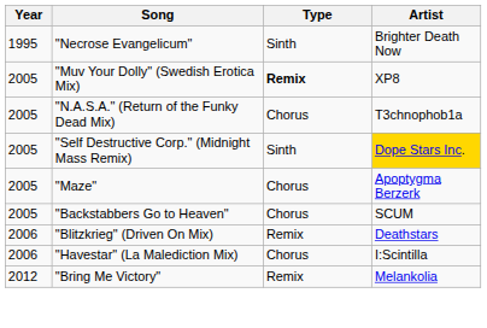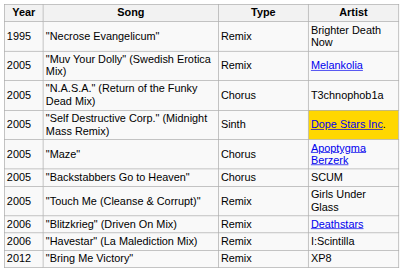 <table class="wikitable">
 <tr>
 <th style="width:50px;">Year</th>
 <th style="width:250px;">Song</th>
 <th style="width:125px;">Type</th>
 <th style="width:125px;">Artist</th>
 </tr>
 <tr>
 <td>1995</td>
 <td>"Necrose Evangelicum"</td>
-<td>Sinth</td>
+<td>Remix</td>
 <td>Brighter Death Now</td>
 </tr>
 <tr>
 <td>2005</td>
 <td>"Muv Your Dolly" (Swedish Erotica Mix)</td>
-<td><strong>Remix</strong></td>
-<td>XP8</td>
+<td>Remix</td>
+<td><a href='#'>Melankolia</a></td>
 </tr>
 <tr>
 <td>2005</td>
 <td>"N.A.S.A." (Return of the Funky Dead Mix)</td>
 <td>Chorus</td>
 <td>T3chnophob1a</td>
 </tr>
 <tr>
 <td>2005</td>
 <td>"Self Destructive Corp." (Midnight Mass Remix)</td>
 <td>Sinth</td>
 <td style="background: gold;"><a href='#'>Dope Stars Inc</a>.</td>
 </tr>
 <tr>
 <td>2005</td>
 <td>"Maze"</td>
 <td>Chorus</td>
 <td><a href='#'>Apoptygma Berzerk</a></td>
 </tr>
 <tr>
 <td>2005</td>
 <td>"Backstabbers Go to Heaven"</td>
 <td>Chorus</td>
 <td>SCUM</td>
 </tr>
 <tr>
+<td>2005</td>
+<td>"Touch Me (Cleanse & Corrupt)"</td>
+<td>Remix</td>
+<td>Girls Under Glass</td>
+</tr>
+<tr>
 <td>2006</td>
 <td>"Blitzkrieg" (Driven On Mix)</td>
 <td>Remix</td>
 <td><a href='#'>Deathstars</a></td>
 </tr>
 <tr>
 <td>2006</td>
 <td>"Havestar" (La Malediction Mix)</td>
-<td>Chorus</td>
+<td>Remix</td>
 <td>I:Scintilla</td>
 </tr>
 <tr>
 <td>2012</td>
 <td>"Bring Me Victory"</td>
 <td>Remix</td>
-<td><a href='#'>Melankolia</a></td>
+<td>XP8</td>
 </tr>
 </table>
